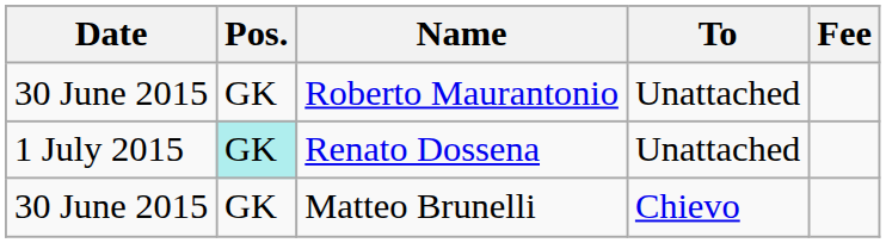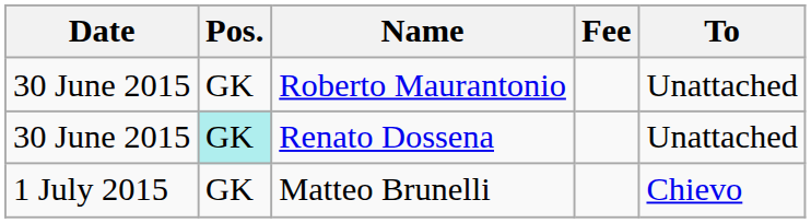 <table class="wikitable">
 <tr>
 <th>Date</th>
 <th>Pos.</th>
 <th>Name</th>
+<th>Fee</th>
 <th>To</th>
-<th>Fee</th>
 </tr>
 <tr>
 <td>30 June 2015</td>
 <td>GK</td>
 <td> <a href='#'>Roberto Maurantonio</a></td>
+<td></td>
 <td>Unattached</td>
+</tr>
+<tr>
+<td>30 June 2015</td>
+<td style="background: paleturquoise;">GK</td>
+<td> <a href='#'>Renato Dossena</a></td>
 <td></td>
+<td>Unattached</td>
 </tr>
 <tr>
 <td>1 July 2015</td>
-<td style="background: paleturquoise;">GK</td>
-<td> <a href='#'>Renato Dossena</a></td>
-<td>Unattached</td>
-<td></td>
-</tr>
-<tr>
-<td>30 June 2015</td>
 <td>GK</td>
 <td> Matteo Brunelli</td>
+<td></td>
 <td> <a href='#'>Chievo</a></td>
-<td></td>
 </tr>
 </table>
